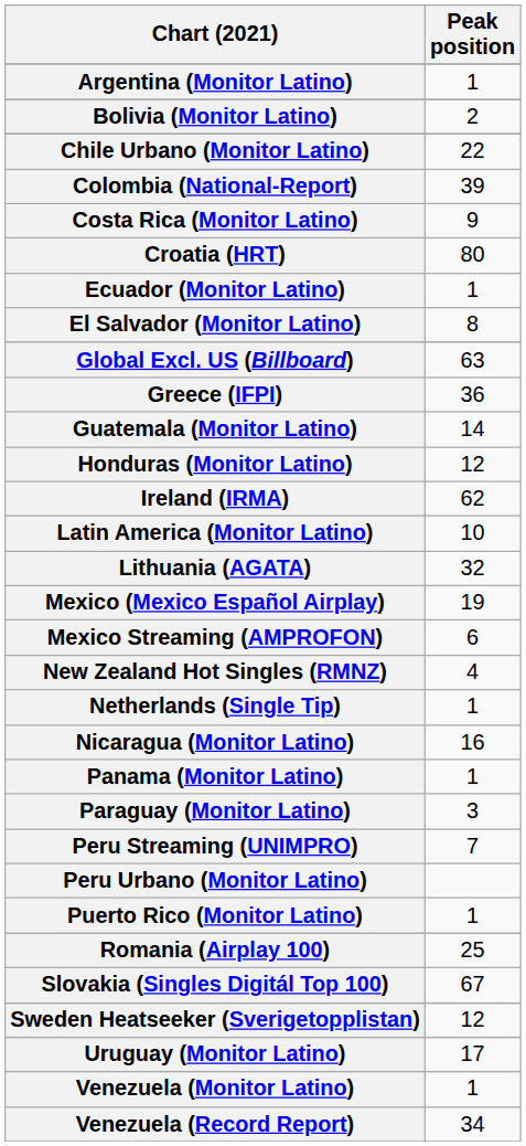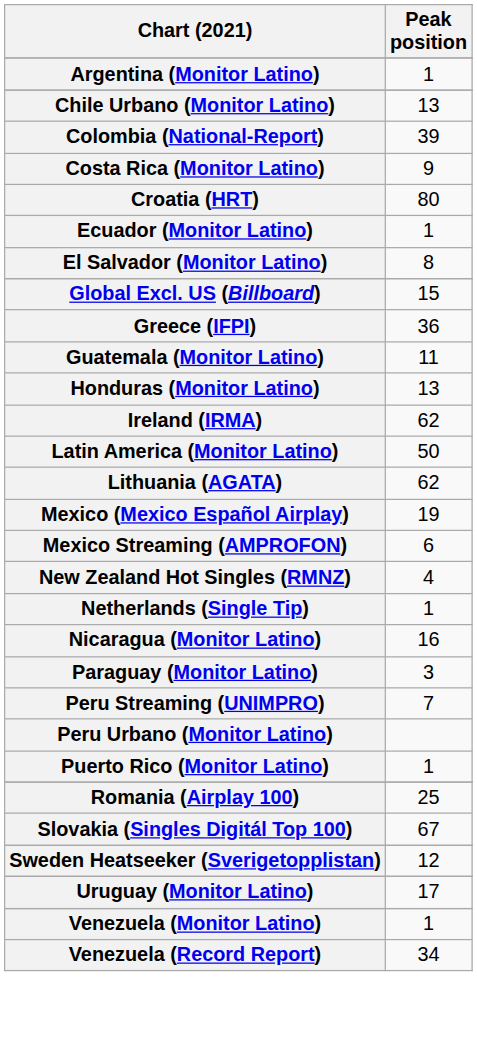 <table class="wikitable sortable plainrowheaders" style="text-align:center">
 <tr>
 <th scope="col">Chart (2021)</th>
 <th scope="col">Peak<br>position</th>
 </tr>
 <tr>
 </tr>
 <tr>
 <th scope="row">Argentina (<a href='#'>Monitor Latino</a>)</th>
 <td>1</td>
 </tr>
 <tr>
 </tr>
 <tr>
 </tr>
 <tr>
-<th scope="row">Bolivia (<a href='#'>Monitor Latino</a>)</th>
-<td>2</td>
-</tr>
-<tr>
 </tr>
 <tr>
 <th scope="row">Chile Urbano (<a href='#'>Monitor Latino</a>)</th>
-<td>22</td>
+<td>13</td>
 </tr>
 <tr>
 <th scope="row">Colombia (<a href='#'>National-Report</a>)</th>
 <td>39</td>
 </tr>
 <tr>
 <th scope="row">Costa Rica (<a href='#'>Monitor Latino</a>)</th>
 <td>9</td>
 </tr>
 <tr>
 <th scope="row">Croatia (<a href='#'>HRT</a>)</th>
 <td>80</td>
 </tr>
 <tr>
 <th scope="row">Ecuador (<a href='#'>Monitor Latino</a>)</th>
 <td>1</td>
 </tr>
 <tr>
 <th scope="row">El Salvador (<a href='#'>Monitor Latino</a>)</th>
 <td>8</td>
 </tr>
 <tr>
 </tr>
 <tr>
 </tr>
 <tr>
 </tr>
 <tr>
 <th scope="row"><a href='#'>Global Excl. US</a> (<em><a href='#'>Billboard</a></em>)</th>
-<td>63</td>
+<td>15</td>
 </tr>
 <tr>
 <th scope="row">Greece (<a href='#'>IFPI</a>)</th>
 <td>36</td>
 </tr>
 <tr>
 <th scope="row">Guatemala (<a href='#'>Monitor Latino</a>)</th>
-<td>14</td>
+<td>11</td>
 </tr>
 <tr>
 <th scope="row">Honduras (<a href='#'>Monitor Latino</a>)</th>
-<td>12</td>
+<td>13</td>
 </tr>
 <tr>
 <th scope="row">Ireland (<a href='#'>IRMA</a>)</th>
 <td>62</td>
 </tr>
 <tr>
 <th scope="row">Latin America (<a href='#'>Monitor Latino</a>)</th>
-<td>10</td>
+<td>50</td>
 </tr>
 <tr>
 <th scope="row">Lithuania (<a href='#'>AGATA</a>)</th>
-<td>32</td>
+<td>62</td>
 </tr>
 <tr>
 <th scope="row">Mexico (<a href='#'>Mexico Español Airplay</a>)</th>
 <td>19</td>
 </tr>
 <tr>
 <th scope="row">Mexico Streaming (<a href='#'>AMPROFON</a>)</th>
 <td>6</td>
 </tr>
 <tr>
 <th scope="row">New Zealand Hot Singles (<a href='#'>RMNZ</a>)</th>
 <td>4</td>
 </tr>
 <tr>
 <th scope="row">Netherlands (<a href='#'>Single Tip</a>)</th>
 <td>1</td>
 </tr>
 <tr>
 <th scope="row">Nicaragua (<a href='#'>Monitor Latino</a>)</th>
 <td>16</td>
-</tr>
-<tr>
-<th scope="row">Panama (<a href='#'>Monitor Latino</a>)</th>
-<td>1</td>
 </tr>
 <tr>
 <th scope="row">Paraguay (<a href='#'>Monitor Latino</a>)</th>
 <td>3</td>
 </tr>
 <tr>
 <th scope="row">Peru Streaming (<a href='#'>UNIMPRO</a>)</th>
 <td>7</td>
 </tr>
 <tr>
 <th scope="row">Peru Urbano (<a href='#'>Monitor Latino</a>)</th>
 <td></td>
 </tr>
 <tr>
 <th scope="row">Puerto Rico (<a href='#'>Monitor Latino</a>)</th>
 <td>1</td>
 </tr>
 <tr>
 </tr>
 <tr>
 <th scope="row">Romania (<a href='#'>Airplay 100</a>)</th>
 <td>25</td>
 </tr>
 <tr>
 <th scope="row">Slovakia (<a href='#'>Singles Digitál Top 100</a>)</th>
 <td>67</td>
 </tr>
 <tr>
 </tr>
 <tr>
 <th scope="row">Sweden Heatseeker (<a href='#'>Sverigetopplistan</a>)</th>
 <td>12</td>
 </tr>
 <tr>
 </tr>
 <tr>
 <th scope="row">Uruguay (<a href='#'>Monitor Latino</a>)</th>
 <td>17</td>
 </tr>
 <tr>
 </tr>
 <tr>
 </tr>
 <tr>
 </tr>
 <tr>
 </tr>
 <tr>
 </tr>
 <tr>
 <th scope="row">Venezuela (<a href='#'>Monitor Latino</a>)</th>
 <td>1</td>
 </tr>
 <tr>
 <th scope="row">Venezuela (<a href='#'>Record Report</a>)</th>
 <td>34</td>
 </tr>
 </table>
